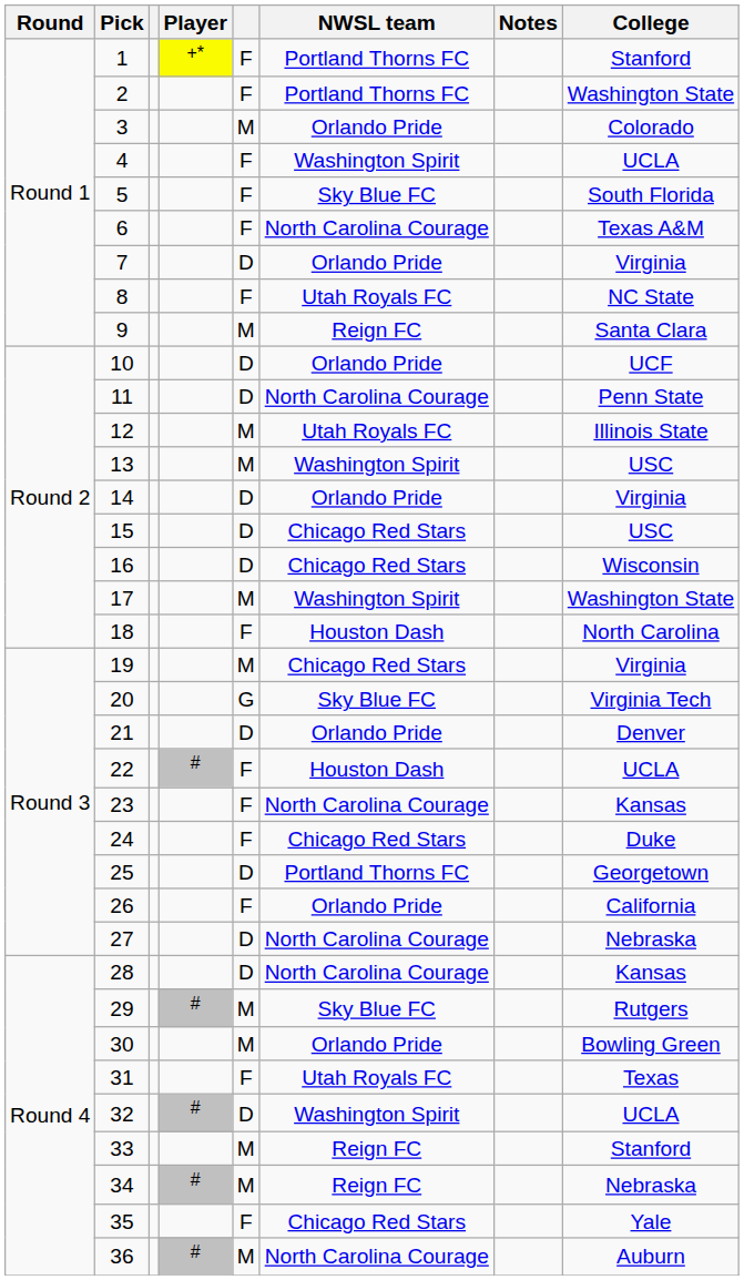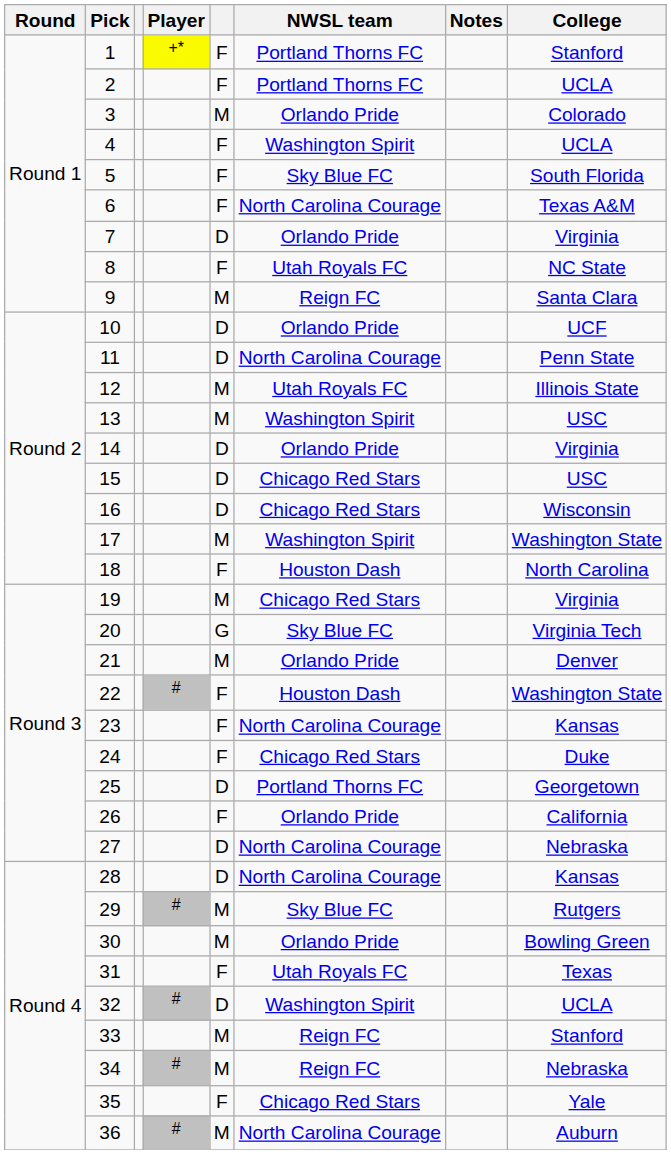 <table class="wikitable sortable" style="font-size: 95%;text-align: center;">
 <tr>
 <th scope="col">Round</th>
 <th scope="col">Pick</th>
 <th scope="col"></th>
 <th scope="col">Player</th>
 <th scope="col"></th>
 <th scope="col">NWSL team</th>
 <th scope="col" class="unsortable">Notes</th>
 <th scope="col">College</th>
 </tr>
 <tr>
 <td rowspan="9">Round 1</td>
 <td>1</td>
 <td></td>
 <td bgcolor="#FBFb00"> <sup>+*</sup></td>
 <td>F</td>
 <td><a href='#'>Portland Thorns FC</a></td>
 <td></td>
 <td><a href='#'>Stanford</a></td>
 </tr>
 <tr>
 <td>2</td>
 <td></td>
 <td></td>
 <td>F</td>
 <td><a href='#'>Portland Thorns FC</a></td>
 <td></td>
-<td><a href='#'>Washington State</a></td>
+<td><a href='#'>UCLA</a></td>
 </tr>
 <tr>
 <td>3</td>
 <td></td>
 <td></td>
 <td>M</td>
 <td><a href='#'>Orlando Pride</a></td>
 <td></td>
 <td><a href='#'>Colorado</a></td>
 </tr>
 <tr>
 <td>4</td>
 <td></td>
 <td></td>
 <td>F</td>
 <td><a href='#'>Washington Spirit</a></td>
 <td></td>
 <td><a href='#'>UCLA</a></td>
 </tr>
 <tr>
 <td>5</td>
 <td></td>
 <td></td>
 <td>F</td>
 <td><a href='#'>Sky Blue FC</a></td>
 <td></td>
 <td><a href='#'>South Florida</a></td>
 </tr>
 <tr>
 <td>6</td>
 <td></td>
 <td></td>
 <td>F</td>
 <td><a href='#'>North Carolina Courage</a></td>
 <td></td>
 <td><a href='#'>Texas A&M</a></td>
 </tr>
 <tr>
 <td>7</td>
 <td></td>
 <td></td>
 <td>D</td>
 <td><a href='#'>Orlando Pride</a></td>
 <td></td>
 <td><a href='#'>Virginia</a></td>
 </tr>
 <tr>
 <td>8</td>
 <td></td>
 <td></td>
 <td>F</td>
 <td><a href='#'>Utah Royals FC</a></td>
 <td></td>
 <td><a href='#'>NC State</a></td>
 </tr>
 <tr>
 <td>9</td>
 <td></td>
 <td></td>
 <td>M</td>
 <td><a href='#'>Reign FC</a></td>
 <td></td>
 <td><a href='#'>Santa Clara</a></td>
 </tr>
 <tr>
 <td rowspan="9">Round 2</td>
 <td>10</td>
 <td></td>
 <td></td>
 <td>D</td>
 <td><a href='#'>Orlando Pride</a></td>
 <td></td>
 <td><a href='#'>UCF</a></td>
 </tr>
 <tr>
 <td>11</td>
 <td></td>
 <td></td>
 <td>D</td>
 <td><a href='#'>North Carolina Courage</a></td>
 <td></td>
 <td><a href='#'>Penn State</a></td>
 </tr>
 <tr>
 <td>12</td>
 <td></td>
 <td></td>
 <td>M</td>
 <td><a href='#'>Utah Royals FC</a></td>
 <td></td>
 <td><a href='#'>Illinois State</a></td>
 </tr>
 <tr>
 <td>13</td>
 <td></td>
 <td></td>
 <td>M</td>
 <td><a href='#'>Washington Spirit</a></td>
 <td></td>
 <td><a href='#'>USC</a></td>
 </tr>
 <tr>
 <td>14</td>
 <td></td>
 <td></td>
 <td>D</td>
 <td><a href='#'>Orlando Pride</a></td>
 <td></td>
 <td><a href='#'>Virginia</a></td>
 </tr>
 <tr>
 <td>15</td>
 <td></td>
 <td></td>
 <td>D</td>
 <td><a href='#'>Chicago Red Stars</a></td>
 <td></td>
 <td><a href='#'>USC</a></td>
 </tr>
 <tr>
 <td>16</td>
 <td></td>
 <td></td>
 <td>D</td>
 <td><a href='#'>Chicago Red Stars</a></td>
 <td></td>
 <td><a href='#'>Wisconsin</a></td>
 </tr>
 <tr>
 <td>17</td>
 <td></td>
 <td></td>
 <td>M</td>
 <td><a href='#'>Washington Spirit</a></td>
 <td></td>
 <td><a href='#'>Washington State</a></td>
 </tr>
 <tr>
 <td>18</td>
 <td></td>
 <td></td>
 <td>F</td>
 <td><a href='#'>Houston Dash</a></td>
 <td></td>
 <td><a href='#'>North Carolina</a></td>
 </tr>
 <tr>
 <td rowspan="9">Round 3</td>
 <td>19</td>
 <td></td>
 <td></td>
 <td>M</td>
 <td><a href='#'>Chicago Red Stars</a></td>
 <td></td>
 <td><a href='#'>Virginia</a></td>
 </tr>
 <tr>
 <td>20</td>
 <td></td>
 <td></td>
 <td>G</td>
 <td><a href='#'>Sky Blue FC</a></td>
 <td></td>
 <td><a href='#'>Virginia Tech</a></td>
 </tr>
 <tr>
 <td>21</td>
 <td></td>
 <td></td>
-<td>D</td>
+<td>M</td>
 <td><a href='#'>Orlando Pride</a></td>
 <td></td>
 <td><a href='#'>Denver</a></td>
 </tr>
 <tr>
 <td>22</td>
 <td></td>
 <td bgcolor="#C0C0C0"><sup>#</sup></td>
 <td>F</td>
 <td><a href='#'>Houston Dash</a></td>
 <td></td>
-<td><a href='#'>UCLA</a></td>
+<td><a href='#'>Washington State</a></td>
 </tr>
 <tr>
 <td>23</td>
 <td></td>
 <td></td>
 <td>F</td>
 <td><a href='#'>North Carolina Courage</a></td>
 <td></td>
 <td><a href='#'>Kansas</a></td>
 </tr>
 <tr>
 <td>24</td>
 <td></td>
 <td></td>
 <td>F</td>
 <td><a href='#'>Chicago Red Stars</a></td>
 <td></td>
 <td><a href='#'>Duke</a></td>
 </tr>
 <tr>
 <td>25</td>
 <td></td>
 <td></td>
 <td>D</td>
 <td><a href='#'>Portland Thorns FC</a></td>
 <td></td>
 <td><a href='#'>Georgetown</a></td>
 </tr>
 <tr>
 <td>26</td>
 <td></td>
 <td></td>
 <td>F</td>
 <td><a href='#'>Orlando Pride</a></td>
 <td></td>
 <td><a href='#'>California</a></td>
 </tr>
 <tr>
 <td>27</td>
 <td></td>
 <td></td>
 <td>D</td>
 <td><a href='#'>North Carolina Courage</a></td>
 <td></td>
 <td><a href='#'>Nebraska</a></td>
 </tr>
 <tr>
 <td rowspan="9">Round 4</td>
 <td>28</td>
 <td></td>
 <td></td>
 <td>D</td>
 <td><a href='#'>North Carolina Courage</a></td>
 <td></td>
 <td><a href='#'>Kansas</a></td>
 </tr>
 <tr>
 <td>29</td>
 <td></td>
 <td bgcolor="#C0C0C0"><sup>#</sup></td>
 <td>M</td>
 <td><a href='#'>Sky Blue FC</a></td>
 <td></td>
 <td><a href='#'>Rutgers</a></td>
 </tr>
 <tr>
 <td>30</td>
 <td></td>
 <td></td>
 <td>M</td>
 <td><a href='#'>Orlando Pride</a></td>
 <td></td>
 <td><a href='#'>Bowling Green</a></td>
 </tr>
 <tr>
 <td>31</td>
 <td></td>
 <td></td>
 <td>F</td>
 <td><a href='#'>Utah Royals FC</a></td>
 <td></td>
 <td><a href='#'>Texas</a></td>
 </tr>
 <tr>
 <td>32</td>
 <td></td>
 <td bgcolor="#C0C0C0"><sup>#</sup></td>
 <td>D</td>
 <td><a href='#'>Washington Spirit</a></td>
 <td></td>
 <td><a href='#'>UCLA</a></td>
 </tr>
 <tr>
 <td>33</td>
 <td></td>
 <td></td>
 <td>M</td>
 <td><a href='#'>Reign FC</a></td>
 <td></td>
 <td><a href='#'>Stanford</a></td>
 </tr>
 <tr>
 <td>34</td>
 <td></td>
 <td bgcolor="#C0C0C0"><sup>#</sup></td>
 <td>M</td>
 <td><a href='#'>Reign FC</a></td>
 <td></td>
 <td><a href='#'>Nebraska</a></td>
 </tr>
 <tr>
 <td>35</td>
 <td></td>
 <td></td>
 <td>F</td>
 <td><a href='#'>Chicago Red Stars</a></td>
 <td></td>
 <td><a href='#'>Yale</a></td>
 </tr>
 <tr>
 <td>36</td>
 <td></td>
 <td bgcolor="#C0C0C0"><sup>#</sup></td>
 <td>M</td>
 <td><a href='#'>North Carolina Courage</a></td>
 <td></td>
 <td><a href='#'>Auburn</a></td>
 </tr>
 </table>
